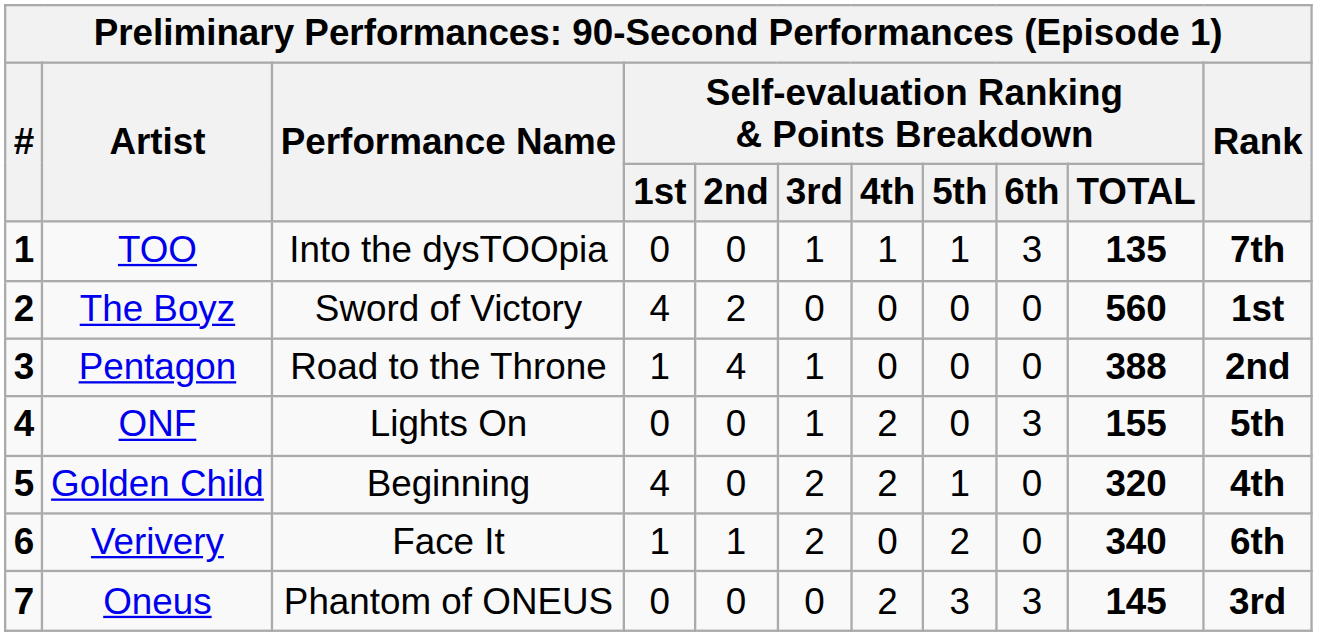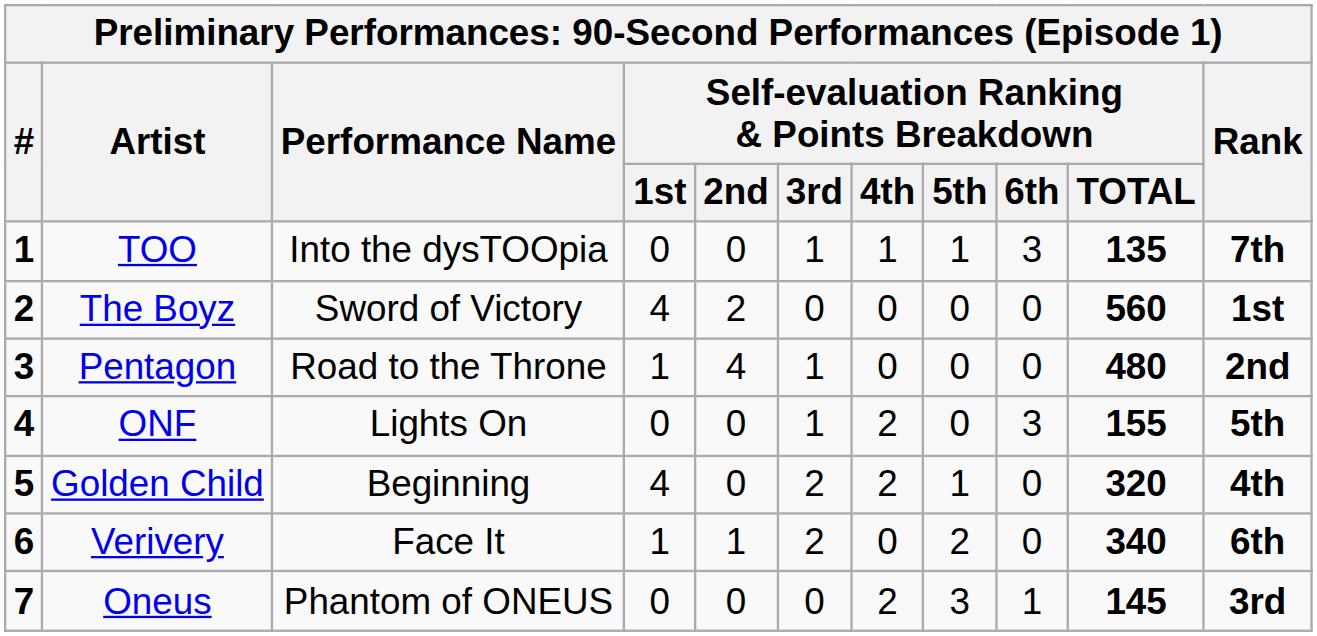 <table class="wikitable sortable" style="text-align:center">
 <tr>
 <th colspan="11">Preliminary Performances: 90-Second Performances (Episode 1)</th>
 </tr>
 <tr>
 <th rowspan="2">#</th>
 <th rowspan="2">Artist</th>
 <th rowspan="2">Performance Name</th>
 <th colspan="7">Self-evaluation Ranking<br>& Points Breakdown</th>
 <th rowspan="2">Rank</th>
 </tr>
 <tr>
 <th>1st</th>
 <th>2nd</th>
 <th>3rd</th>
 <th>4th</th>
 <th>5th</th>
 <th>6th</th>
 <th>TOTAL</th>
 </tr>
 <tr>
 <td><strong>1</strong></td>
 <td><a href='#'>TOO</a></td>
 <td>Into the dysTOOpia</td>
 <td>0</td>
 <td>0</td>
 <td>1</td>
 <td>1</td>
 <td>1</td>
 <td>3</td>
 <td><strong>135</strong></td>
 <td><strong>7th</strong></td>
 </tr>
 <tr>
 <td><strong>2</strong></td>
 <td><a href='#'>The Boyz</a></td>
 <td>Sword of Victory</td>
 <td>4</td>
 <td>2</td>
 <td>0</td>
 <td>0</td>
 <td>0</td>
 <td>0</td>
 <td><strong>560</strong></td>
 <td><strong>1st</strong></td>
 </tr>
 <tr>
 <td><strong>3</strong></td>
 <td><a href='#'>Pentagon</a></td>
 <td>Road to the Throne</td>
 <td>1</td>
 <td>4</td>
 <td>1</td>
 <td>0</td>
 <td>0</td>
 <td>0</td>
-<td><strong>388</strong></td>
+<td><strong>480</strong></td>
 <td><strong>2nd</strong></td>
 </tr>
 <tr>
 <td><strong>4</strong></td>
 <td><a href='#'>ONF</a></td>
 <td>Lights On</td>
 <td>0</td>
 <td>0</td>
 <td>1</td>
 <td>2</td>
 <td>0</td>
 <td>3</td>
 <td><strong>155</strong></td>
 <td><strong>5th</strong></td>
 </tr>
 <tr>
 <td><strong>5</strong></td>
 <td><a href='#'>Golden Child</a></td>
 <td>Beginning</td>
 <td>4</td>
 <td>0</td>
 <td>2</td>
 <td>2</td>
 <td>1</td>
 <td>0</td>
 <td><strong>320</strong></td>
 <td><strong>4th</strong></td>
 </tr>
 <tr>
 <td><strong>6</strong></td>
 <td><a href='#'>Verivery</a></td>
 <td>Face It</td>
 <td>1</td>
 <td>1</td>
 <td>2</td>
 <td>0</td>
 <td>2</td>
 <td>0</td>
 <td><strong>340</strong></td>
 <td><strong>6th</strong></td>
 </tr>
 <tr>
 <td><strong>7</strong></td>
 <td><a href='#'>Oneus</a></td>
 <td>Phantom of ONEUS</td>
 <td>0</td>
 <td>0</td>
 <td>0</td>
 <td>2</td>
 <td>3</td>
-<td>3</td>
+<td>1</td>
 <td><strong>145</strong></td>
 <td><strong>3rd</strong></td>
 </tr>
 </table>
